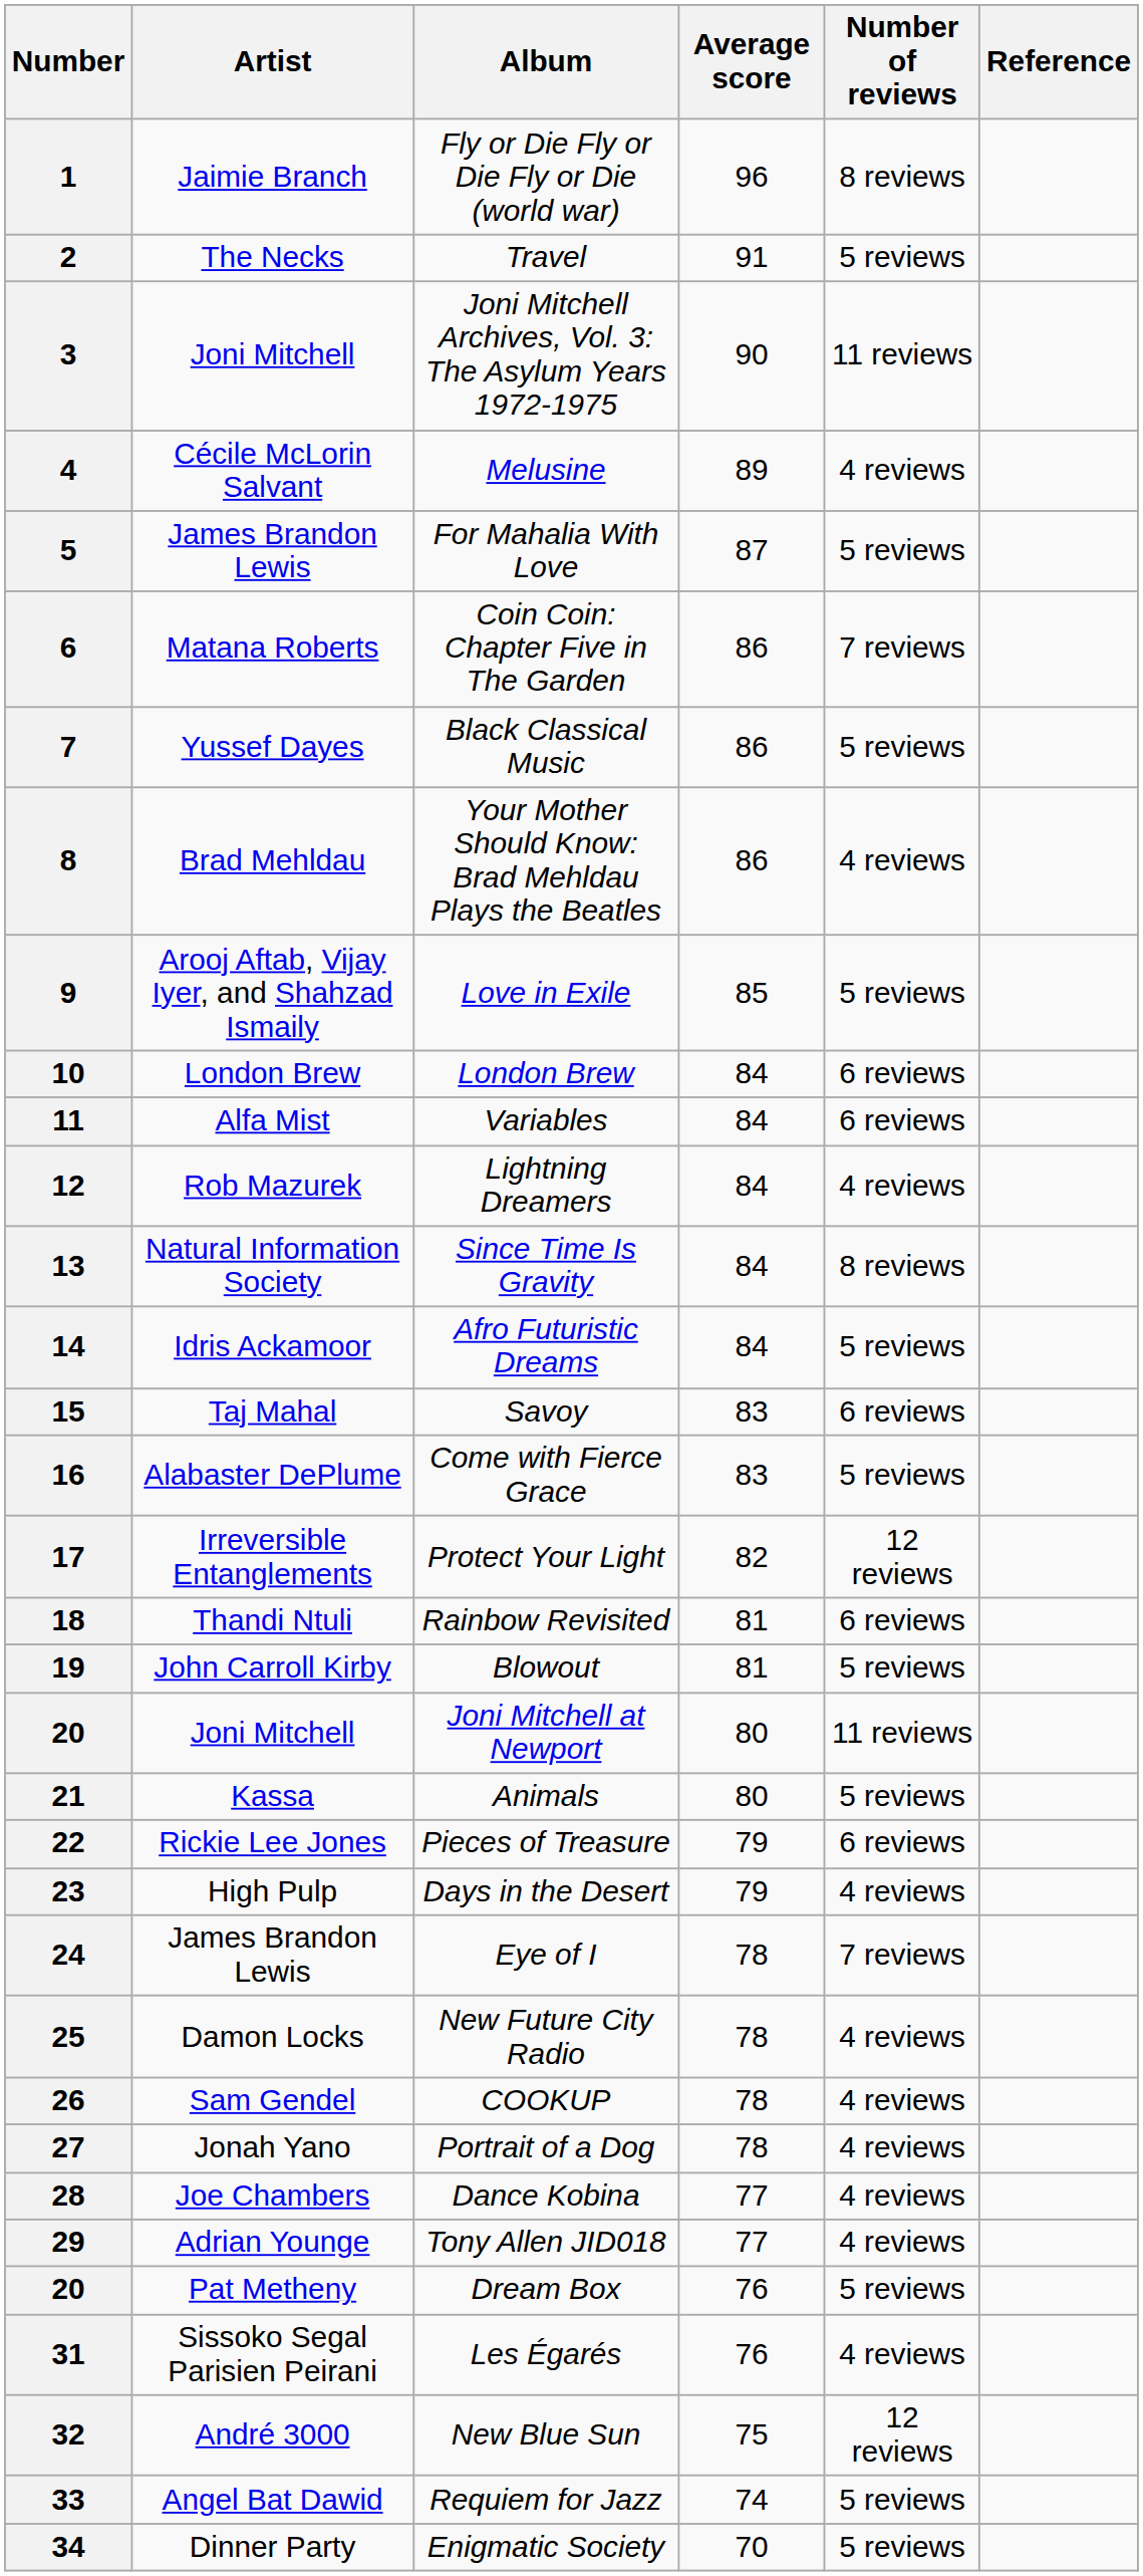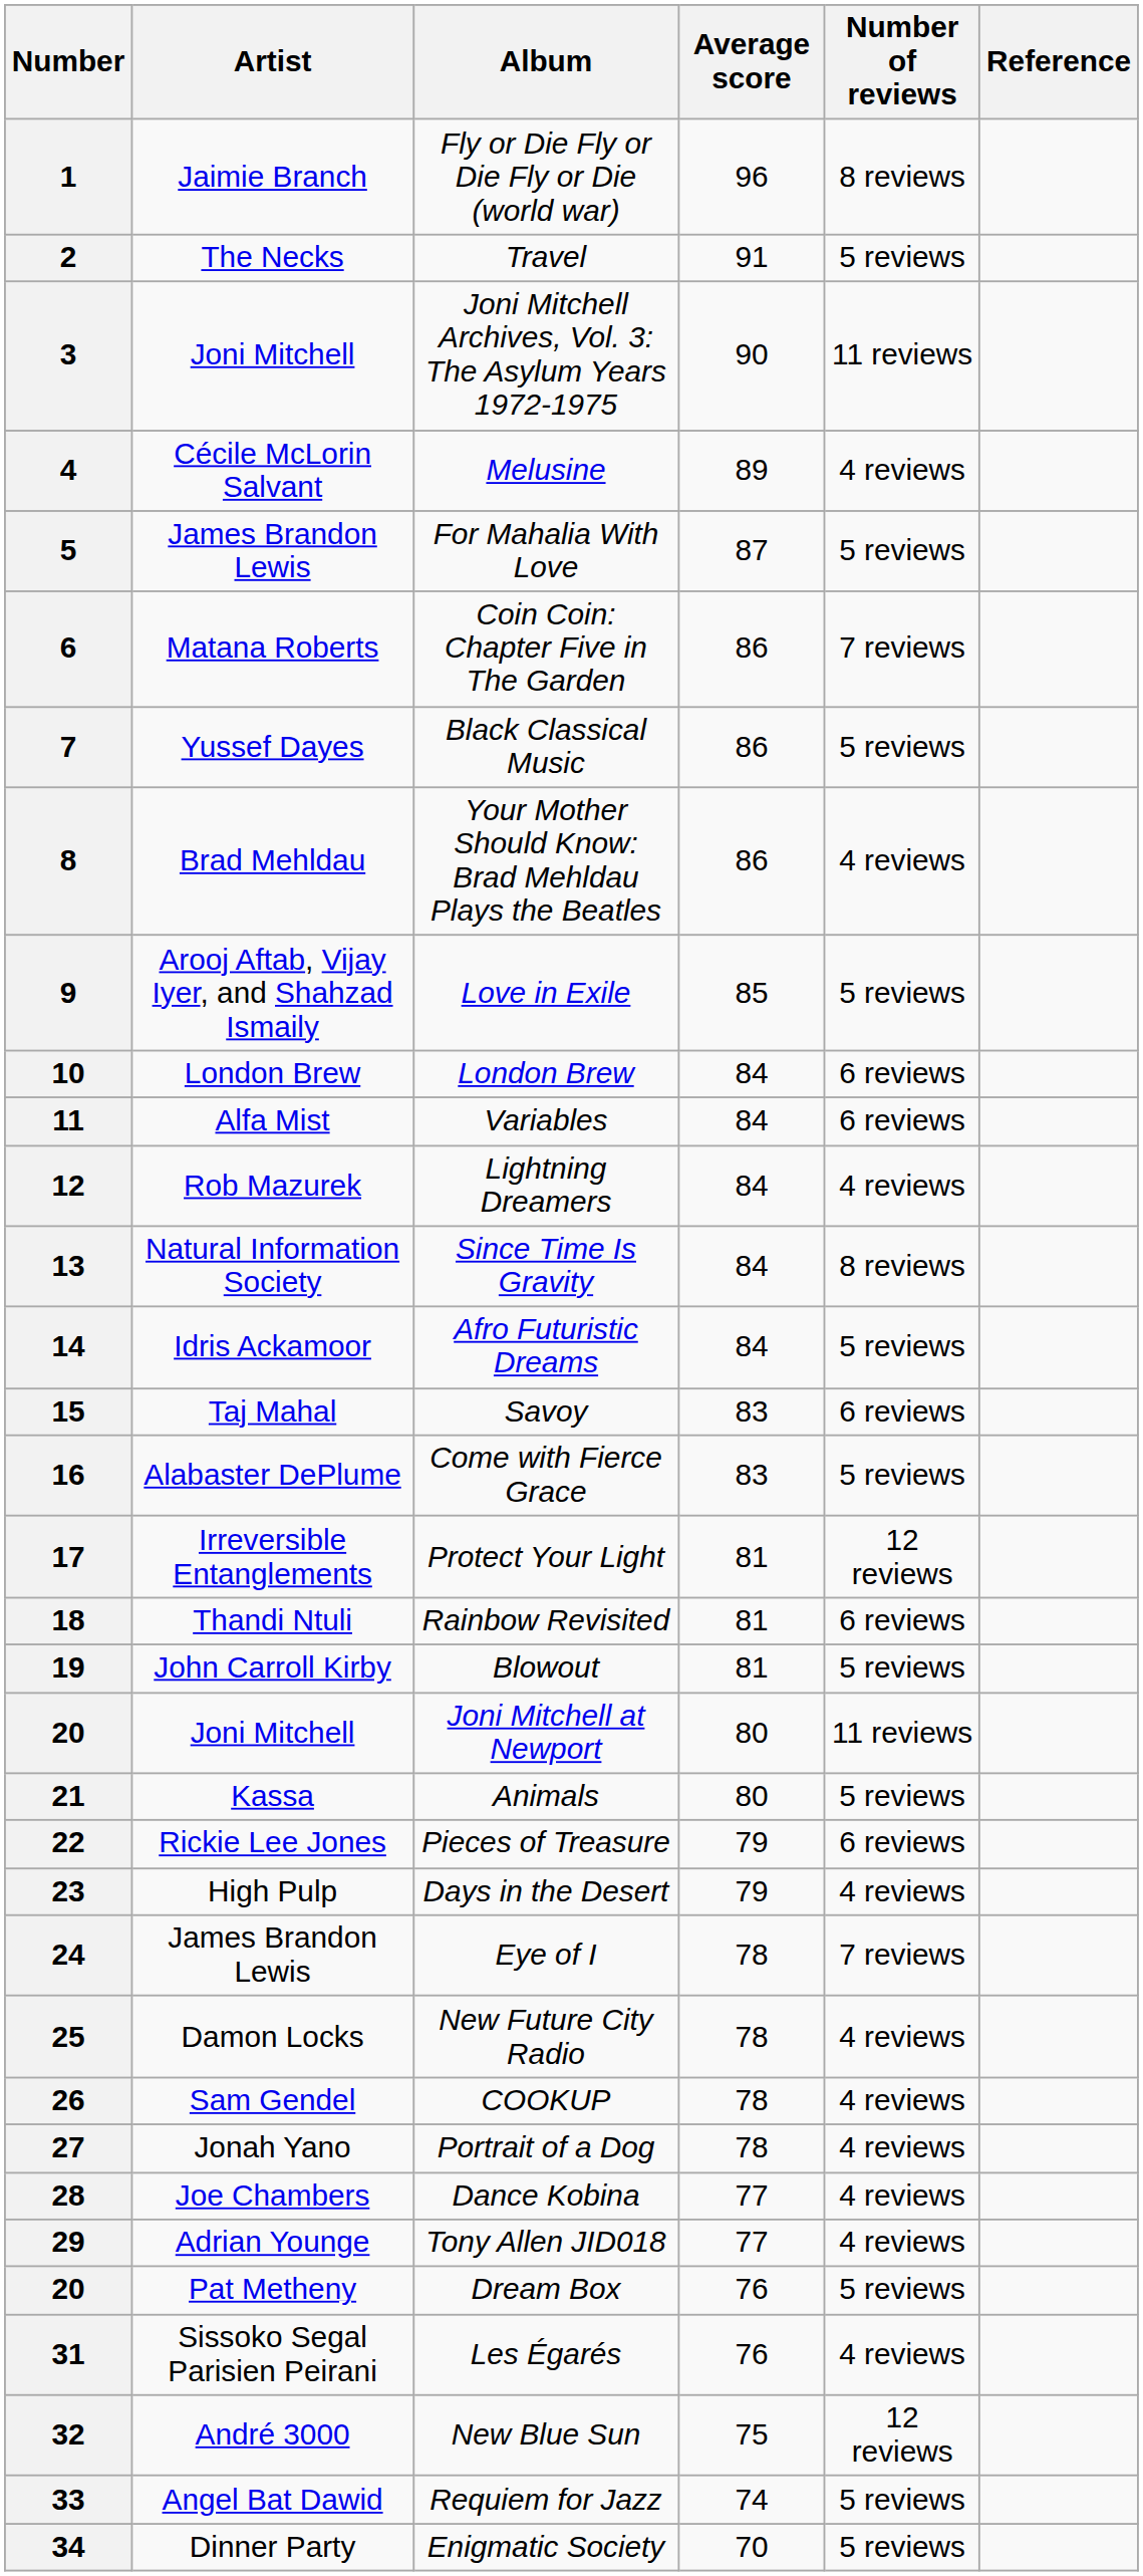 <table class="wikitable sortable" style="text-align:center;">
 <tr>
 <th scope="col">Number</th>
 <th scope="col">Artist</th>
 <th scope="col">Album</th>
 <th scope="col">Average score</th>
 <th scope="col">Number of reviews</th>
 <th scope="col">Reference</th>
 </tr>
 <tr>
 <th scope="row">1</th>
 <td><a href='#'>Jaimie Branch</a></td>
 <td><em>Fly or Die Fly or Die Fly or Die (world war)</em></td>
 <td>96</td>
 <td>8 reviews</td>
 <td></td>
 </tr>
 <tr>
 <th scope="row">2</th>
 <td><a href='#'>The Necks</a></td>
 <td><em>Travel</em></td>
 <td>91</td>
 <td>5 reviews</td>
 <td></td>
 </tr>
 <tr>
 <th scope="row">3</th>
 <td><a href='#'>Joni Mitchell</a></td>
 <td><em>Joni Mitchell Archives, Vol. 3: The Asylum Years 1972-1975</em></td>
 <td>90</td>
 <td>11 reviews</td>
 <td></td>
 </tr>
 <tr>
 <th scope="row">4</th>
 <td><a href='#'>Cécile McLorin Salvant</a></td>
 <td><em><a href='#'>Melusine</a></em></td>
 <td>89</td>
 <td>4 reviews</td>
 <td></td>
 </tr>
 <tr>
 <th scope="row">5</th>
 <td><a href='#'>James Brandon Lewis</a></td>
 <td><em>For Mahalia With Love</em></td>
 <td>87</td>
 <td>5 reviews</td>
 <td></td>
 </tr>
 <tr>
 <th scope="row">6</th>
 <td><a href='#'>Matana Roberts</a></td>
 <td><em>Coin Coin: Chapter Five in The Garden</em></td>
 <td>86</td>
 <td>7 reviews</td>
 <td></td>
 </tr>
 <tr>
 <th scope="row">7</th>
 <td><a href='#'>Yussef Dayes</a></td>
 <td><em>Black Classical Music</em></td>
 <td>86</td>
 <td>5 reviews</td>
 <td></td>
 </tr>
 <tr>
 <th scope="row">8</th>
 <td><a href='#'>Brad Mehldau</a></td>
 <td><em>Your Mother Should Know: Brad Mehldau Plays the Beatles</em></td>
 <td>86</td>
 <td>4 reviews</td>
 <td></td>
 </tr>
 <tr>
 <th scope="row">9</th>
 <td><a href='#'>Arooj Aftab</a>, <a href='#'>Vijay Iyer</a>, and <a href='#'>Shahzad Ismaily</a></td>
 <td><em><a href='#'>Love in Exile</a></em></td>
 <td>85</td>
 <td>5 reviews</td>
 <td></td>
 </tr>
 <tr>
 <th scope="row">10</th>
 <td><a href='#'>London Brew</a></td>
 <td><em><a href='#'>London Brew</a></em></td>
 <td>84</td>
 <td>6 reviews</td>
 <td></td>
 </tr>
 <tr>
 <th scope="row">11</th>
 <td><a href='#'>Alfa Mist</a></td>
 <td><em>Variables</em></td>
 <td>84</td>
 <td>6 reviews</td>
 <td></td>
 </tr>
 <tr>
 <th scope="row">12</th>
 <td><a href='#'>Rob Mazurek</a></td>
 <td><em>Lightning Dreamers</em></td>
 <td>84</td>
 <td>4 reviews</td>
 <td></td>
 </tr>
 <tr>
 <th scope="row">13</th>
 <td><a href='#'>Natural Information Society</a></td>
 <td><em><a href='#'>Since Time Is Gravity</a></em></td>
 <td>84</td>
 <td>8 reviews</td>
 <td></td>
 </tr>
 <tr>
 <th scope="row">14</th>
 <td><a href='#'>Idris Ackamoor</a></td>
 <td><em><a href='#'>Afro Futuristic Dreams</a></em></td>
 <td>84</td>
 <td>5 reviews</td>
 <td></td>
 </tr>
 <tr>
 <th scope="row">15</th>
 <td><a href='#'>Taj Mahal</a></td>
 <td><em>Savoy</em></td>
 <td>83</td>
 <td>6 reviews</td>
 <td></td>
 </tr>
 <tr>
 <th scope="row">16</th>
 <td><a href='#'>Alabaster DePlume</a></td>
 <td><em>Come with Fierce Grace</em></td>
 <td>83</td>
 <td>5 reviews</td>
 <td></td>
 </tr>
 <tr>
 <th scope="row">17</th>
 <td><a href='#'>Irreversible Entanglements</a></td>
 <td><em> Protect Your Light</em></td>
-<td>82</td>
+<td>81</td>
 <td>12 reviews</td>
 <td></td>
 </tr>
 <tr>
 <th scope="row">18</th>
 <td><a href='#'>Thandi Ntuli</a></td>
 <td><em> Rainbow Revisited</em></td>
 <td>81</td>
 <td>6 reviews</td>
 <td></td>
 </tr>
 <tr>
 <th scope="row">19</th>
 <td><a href='#'>John Carroll Kirby</a></td>
 <td><em> Blowout</em></td>
 <td>81</td>
 <td>5 reviews</td>
 <td></td>
 </tr>
 <tr>
 <th scope="row">20</th>
 <td><a href='#'>Joni Mitchell</a></td>
 <td><em><a href='#'>Joni Mitchell at Newport</a></em></td>
 <td>80</td>
 <td>11 reviews</td>
 <td></td>
 </tr>
 <tr>
 <th scope="row">21</th>
 <td><a href='#'>Kassa</a></td>
 <td><em>Animals</em></td>
 <td>80</td>
 <td>5 reviews</td>
 <td></td>
 </tr>
 <tr>
 <th scope="row">22</th>
 <td><a href='#'>Rickie Lee Jones</a></td>
 <td><em>Pieces of Treasure</em></td>
 <td>79</td>
 <td>6 reviews</td>
 <td></td>
 </tr>
 <tr>
 <th scope="row">23</th>
 <td>High Pulp</td>
 <td><em>Days in the Desert</em></td>
 <td>79</td>
 <td>4 reviews</td>
 <td></td>
 </tr>
 <tr>
 <th scope="row">24</th>
 <td>James Brandon Lewis</td>
 <td><em>Eye of I</em></td>
 <td>78</td>
 <td>7 reviews</td>
 <td></td>
 </tr>
 <tr>
 <th scope="row">25</th>
 <td>Damon Locks</td>
 <td><em>New Future City Radio</em></td>
 <td>78</td>
 <td>4 reviews</td>
 <td></td>
 </tr>
 <tr>
 <th scope="row">26</th>
 <td><a href='#'>Sam Gendel</a></td>
 <td><em>COOKUP</em></td>
 <td>78</td>
 <td>4 reviews</td>
 <td></td>
 </tr>
 <tr>
 <th scope="row">27</th>
 <td>Jonah Yano</td>
 <td><em>Portrait of a Dog</em></td>
 <td>78</td>
 <td>4 reviews</td>
 <td></td>
 </tr>
 <tr>
 <th scope="row">28</th>
 <td><a href='#'>Joe Chambers</a></td>
 <td><em>Dance Kobina</em></td>
 <td>77</td>
 <td>4 reviews</td>
 <td></td>
 </tr>
 <tr>
 <th scope="row">29</th>
 <td><a href='#'>Adrian Younge</a></td>
 <td><em>Tony Allen JID018</em></td>
 <td>77</td>
 <td>4 reviews</td>
 <td></td>
 </tr>
 <tr>
 <th scope="row">20</th>
 <td><a href='#'>Pat Metheny</a></td>
 <td><em> Dream Box</em></td>
 <td>76</td>
 <td>5 reviews</td>
 <td></td>
 </tr>
 <tr>
 <th scope="row">31</th>
 <td>Sissoko Segal Parisien Peirani</td>
 <td><em>Les Égarés</em></td>
 <td>76</td>
 <td>4 reviews</td>
 <td></td>
 </tr>
 <tr>
 <th scope="row">32</th>
 <td><a href='#'>André 3000</a></td>
 <td><em>New Blue Sun</em></td>
 <td>75</td>
 <td>12 reviews</td>
 <td></td>
 </tr>
 <tr>
 <th scope="row">33</th>
 <td><a href='#'>Angel Bat Dawid</a></td>
 <td><em>Requiem for Jazz</em></td>
 <td>74</td>
 <td>5 reviews</td>
 <td></td>
 </tr>
 <tr>
 <th scope="row">34</th>
 <td>Dinner Party</td>
 <td><em>Enigmatic Society</em></td>
 <td>70</td>
 <td>5 reviews</td>
 <td></td>
 </tr>
 </table>
